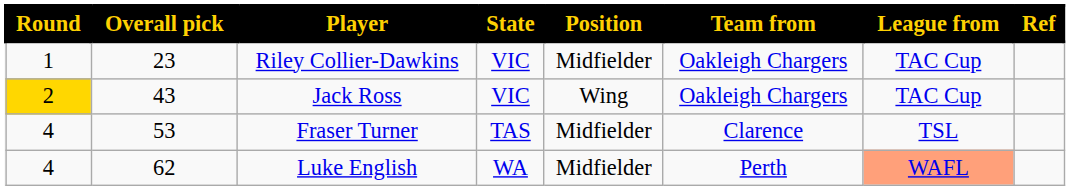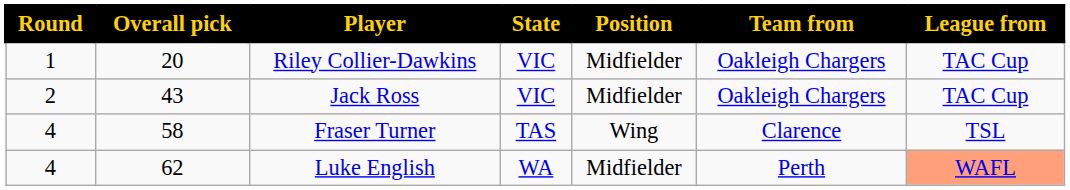 <table class="wikitable" style="text-align:center; font-size:100%; width:60%;">
 <tr>
 <th style="background:black; color:#FED102; border: solid black 2px;">Round</th>
 <th style="background:black; color:#FED102; border: solid black 2px;">Overall pick</th>
 <th style="background:black; color:#FED102; border: solid black 2px;">Player</th>
 <th style="background:black; color:#FED102; border: solid black 2px;">State</th>
 <th style="background:black; color:#FED102; border: solid black 2px;">Position</th>
 <th style="background:black; color:#FED102; border: solid black 2px;">Team from</th>
 <th style="background:black; color:#FED102; border: solid black 2px;">League from</th>
-<th style="background:black; color:#FED102; border: solid black 2px;">Ref</th>
 </tr>
 <tr>
 <td>1</td>
-<td>23</td>
+<td>20</td>
 <td><a href='#'>Riley Collier-Dawkins</a></td>
 <td><a href='#'>VIC</a></td>
 <td>Midfielder</td>
 <td><a href='#'>Oakleigh Chargers</a></td>
 <td><a href='#'>TAC Cup</a></td>
-<td></td>
 </tr>
 <tr>
-<td style="background: gold;">2</td>
+<td>2</td>
 <td>43</td>
 <td><a href='#'>Jack Ross</a></td>
 <td><a href='#'>VIC</a></td>
-<td>Wing</td>
+<td>Midfielder</td>
 <td><a href='#'>Oakleigh Chargers</a></td>
 <td><a href='#'>TAC Cup</a></td>
-<td></td>
 </tr>
 <tr>
 <td>4</td>
-<td>53</td>
+<td>58</td>
 <td><a href='#'>Fraser Turner</a></td>
 <td><a href='#'>TAS</a></td>
-<td>Midfielder</td>
+<td>Wing</td>
 <td><a href='#'>Clarence</a></td>
 <td><a href='#'>TSL</a></td>
-<td></td>
 </tr>
 <tr>
 <td>4</td>
 <td>62</td>
 <td><a href='#'>Luke English</a></td>
 <td><a href='#'>WA</a></td>
 <td>Midfielder</td>
 <td><a href='#'>Perth</a></td>
 <td style="background: lightsalmon;"><a href='#'>WAFL</a></td>
-<td></td>
 </tr>
 </table>
